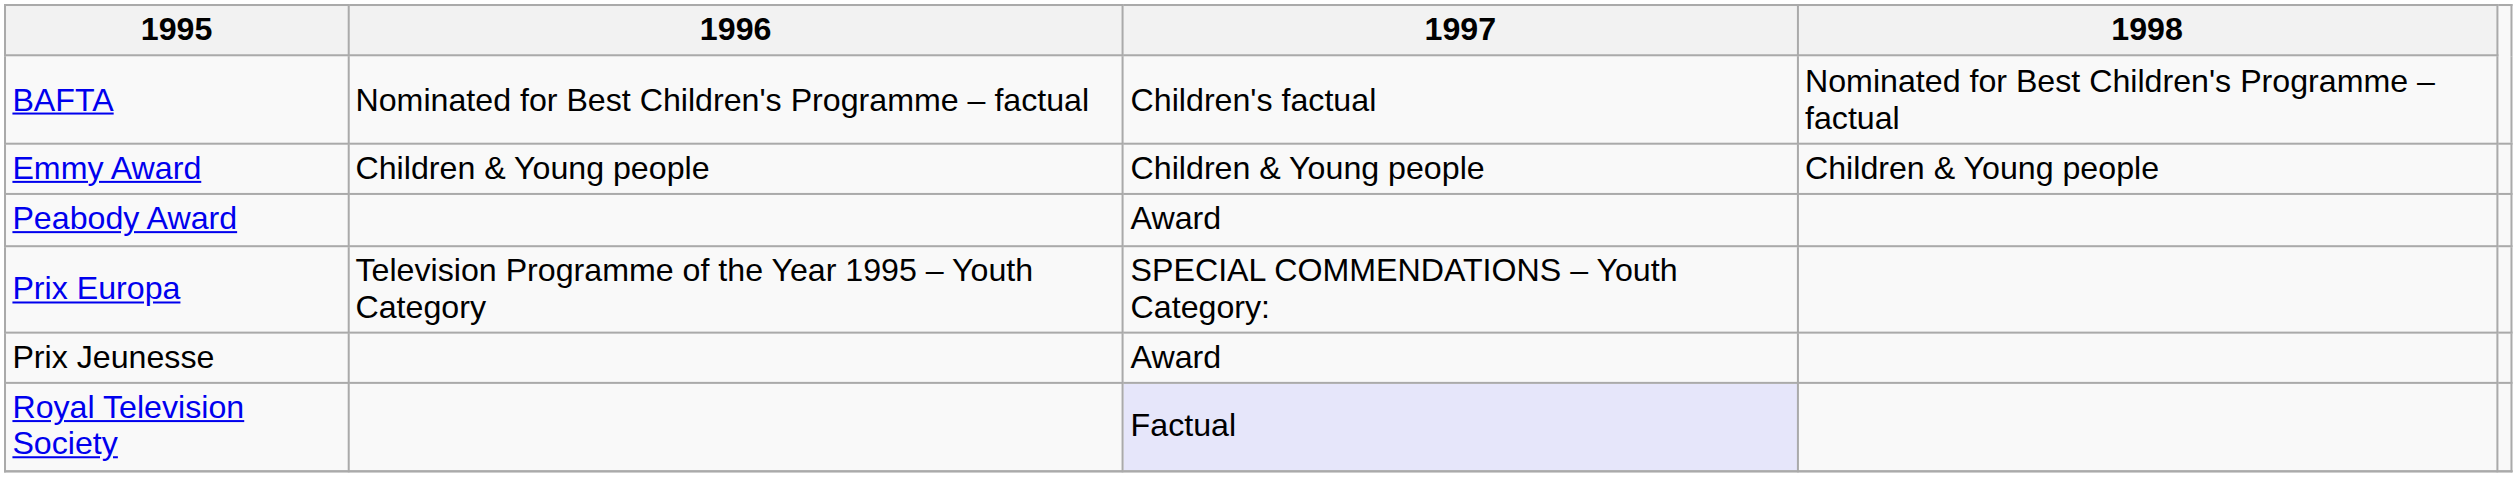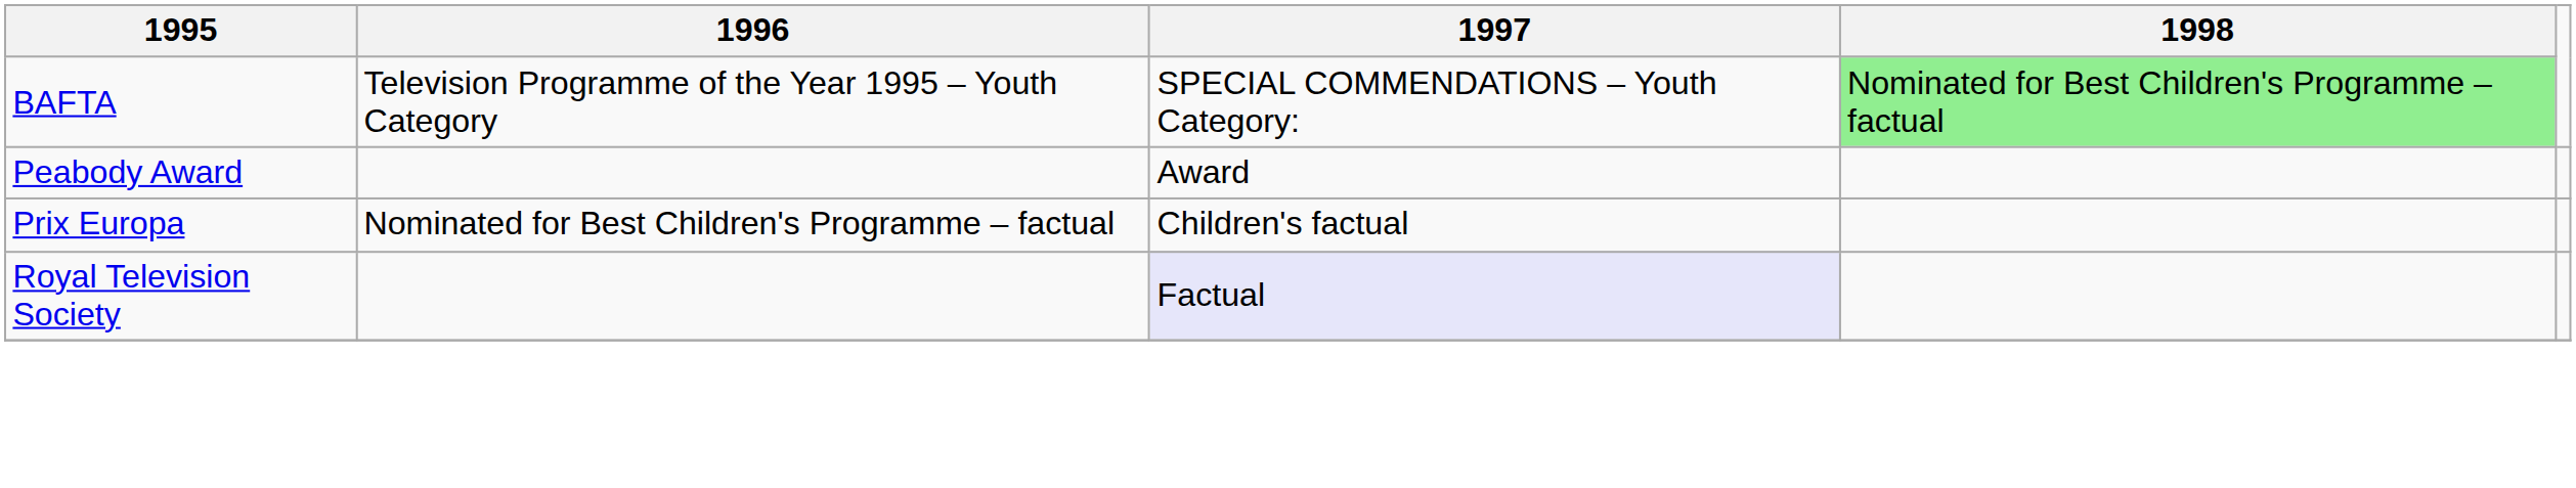 <table class="wikitable">
 <tr>
 <th>1995</th>
 <th>1996</th>
 <th>1997</th>
 <th>1998</th>
 </tr>
 <tr>
 <td><a href='#'>BAFTA</a></td>
-<td>Nominated for Best Children's Programme – factual</td>
-<td>Children's factual</td>
-<td>Nominated for Best Children's Programme – factual</td>
-</tr>
-<tr>
-<td><a href='#'>Emmy Award</a></td>
-<td>Children & Young people</td>
-<td>Children & Young people</td>
-<td>Children & Young people</td>
-<td></td>
+<td>Television Programme of the Year 1995 – Youth Category</td>
+<td>SPECIAL COMMENDATIONS – Youth Category:</td>
+<td style="background: lightgreen;">Nominated for Best Children's Programme – factual</td>
 </tr>
 <tr>
 <td><a href='#'>Peabody Award</a></td>
 <td></td>
 <td>Award</td>
 <td></td>
 <td></td>
 </tr>
 <tr>
 <td><a href='#'>Prix Europa</a></td>
-<td>Television Programme of the Year 1995 – Youth Category</td>
-<td>SPECIAL COMMENDATIONS – Youth Category:</td>
-<td></td>
-<td></td>
-</tr>
-<tr>
-<td>Prix Jeunesse</td>
-<td></td>
-<td>Award</td>
+<td>Nominated for Best Children's Programme – factual</td>
+<td>Children's factual</td>
 <td></td>
 <td></td>
 </tr>
 <tr>
 <td><a href='#'>Royal Television Society</a></td>
 <td></td>
 <td style="background: lavender;">Factual</td>
 <td></td>
 <td></td>
 </tr>
 <tr>
 </tr>
 </table>
